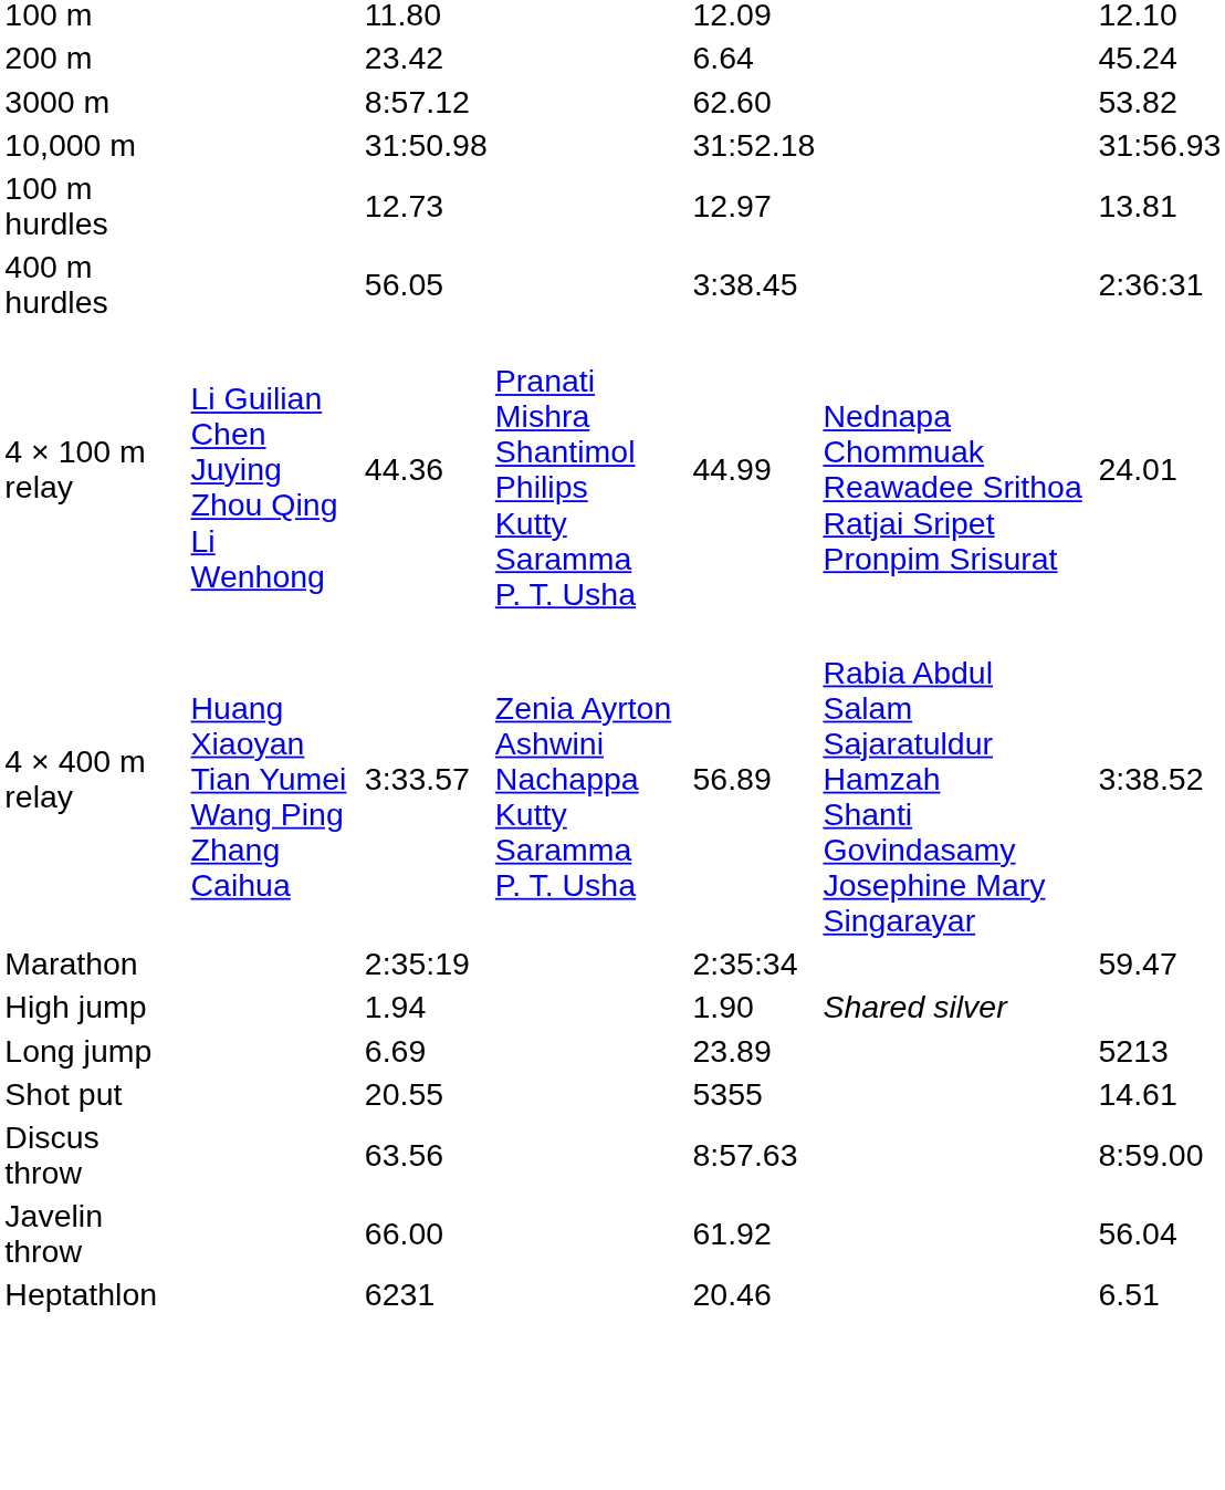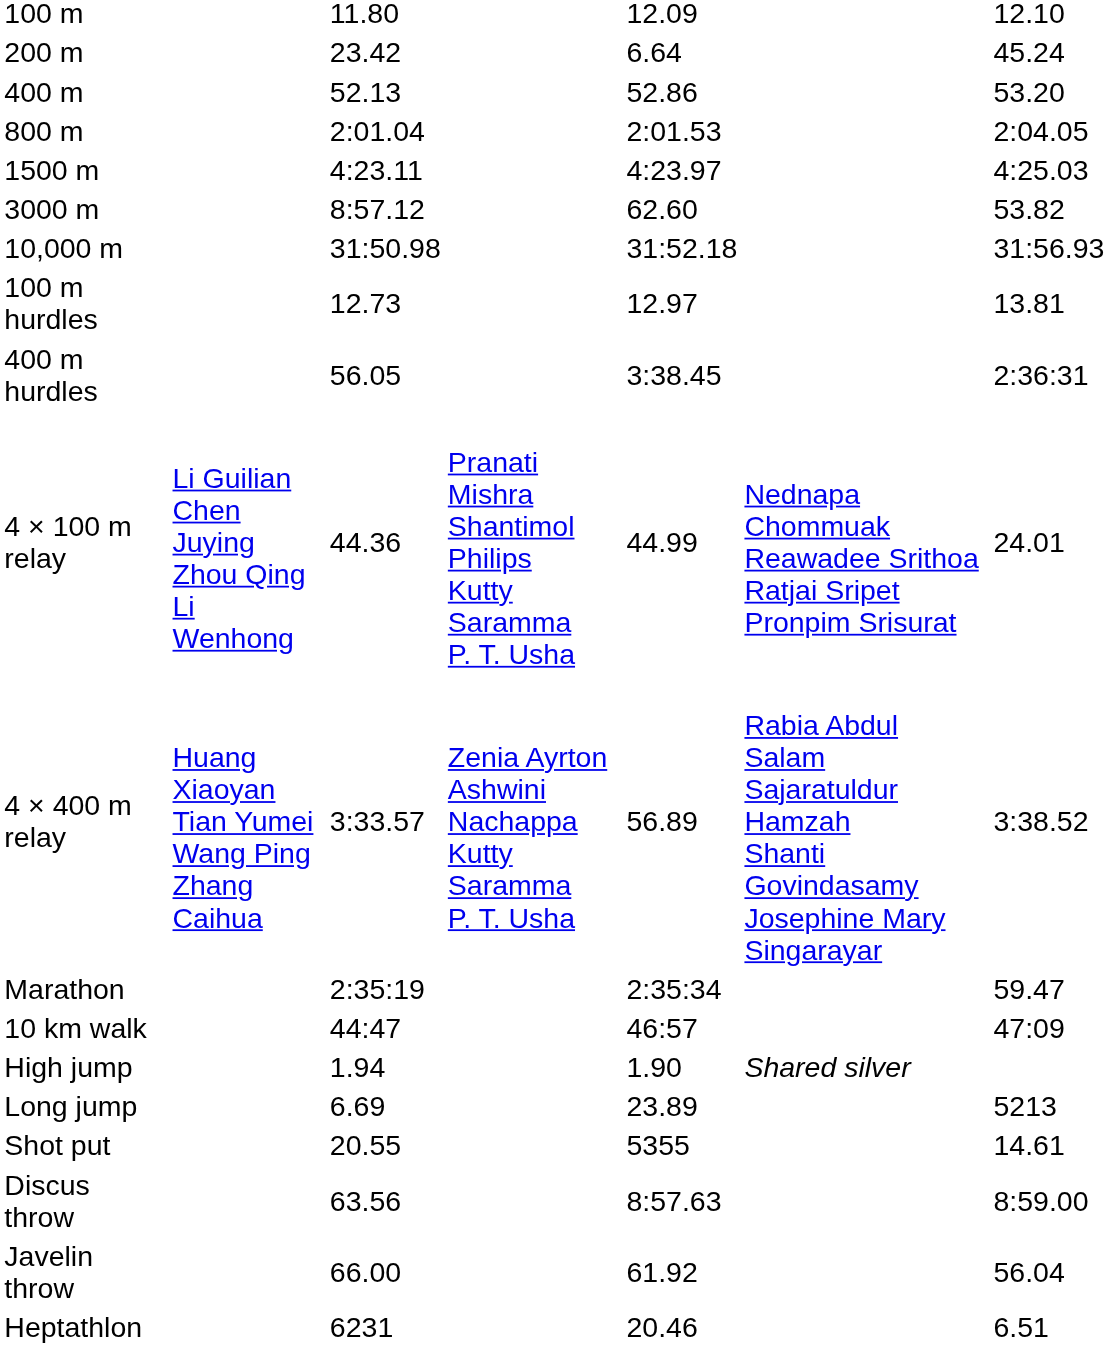 <table>
 <tr>
 <td>100 m<br></td>
 <td></td>
 <td>11.80</td>
 <td></td>
 <td>12.09</td>
 <td></td>
 <td>12.10</td>
 </tr>
 <tr>
 <td>200 m<br></td>
 <td></td>
 <td>23.42<br></td>
 <td></td>
 <td>6.64</td>
 <td></td>
 <td>45.24</td>
+</tr>
+<tr>
+<td>400 m<br></td>
+<td></td>
+<td>52.13<br></td>
+<td></td>
+<td>52.86</td>
+<td></td>
+<td>53.20</td>
+</tr>
+<tr>
+<td>800 m<br></td>
+<td></td>
+<td>2:01.04<br></td>
+<td></td>
+<td>2:01.53</td>
+<td></td>
+<td>2:04.05</td>
+</tr>
+<tr>
+<td>1500 m<br></td>
+<td></td>
+<td>4:23.11</td>
+<td></td>
+<td>4:23.97</td>
+<td></td>
+<td>4:25.03</td>
 </tr>
 <tr>
 <td>3000 m<br></td>
 <td></td>
 <td>8:57.12<br></td>
 <td></td>
 <td>62.60</td>
 <td></td>
 <td>53.82</td>
 </tr>
 <tr>
 <td>10,000 m<br></td>
 <td></td>
 <td>31:50.98<br></td>
 <td></td>
 <td>31:52.18</td>
 <td></td>
 <td>31:56.93</td>
 </tr>
 <tr>
 <td>100 m hurdles<br></td>
 <td></td>
 <td>12.73<br></td>
 <td></td>
 <td>12.97</td>
 <td></td>
 <td>13.81</td>
 </tr>
 <tr>
 <td>400 m hurdles<br></td>
 <td></td>
 <td>56.05<br></td>
 <td></td>
 <td>3:38.45</td>
 <td></td>
 <td>2:36:31</td>
 </tr>
 <tr>
 <td>4 × 100 m relay<br></td>
 <td><br><a href='#'>Li Guilian</a><br><a href='#'>Chen Juying</a><br><a href='#'>Zhou Qing</a><br><a href='#'>Li Wenhong</a></td>
 <td>44.36<br></td>
 <td><br><a href='#'>Pranati Mishra</a><br><a href='#'>Shantimol Philips</a><br><a href='#'>Kutty Saramma</a><br><a href='#'>P. T. Usha</a></td>
 <td>44.99</td>
 <td><br><a href='#'>Nednapa Chommuak</a><br><a href='#'>Reawadee Srithoa</a><br><a href='#'>Ratjai Sripet</a><br><a href='#'>Pronpim Srisurat</a></td>
 <td>24.01</td>
 </tr>
 <tr>
 <td>4 × 400 m relay<br></td>
 <td><br><a href='#'>Huang Xiaoyan</a><br><a href='#'>Tian Yumei</a><br><a href='#'>Wang Ping</a><br><a href='#'>Zhang Caihua</a></td>
 <td>3:33.57<br></td>
 <td><br><a href='#'>Zenia Ayrton</a><br><a href='#'>Ashwini Nachappa</a><br><a href='#'>Kutty Saramma</a><br><a href='#'>P. T. Usha</a></td>
 <td>56.89</td>
 <td><br><a href='#'>Rabia Abdul Salam</a><br><a href='#'>Sajaratuldur Hamzah</a><br><a href='#'>Shanti Govindasamy</a><br><a href='#'>Josephine Mary Singarayar</a></td>
 <td>3:38.52</td>
 </tr>
 <tr>
 <td>Marathon<br></td>
 <td></td>
 <td>2:35:19<br></td>
 <td></td>
 <td>2:35:34</td>
 <td></td>
 <td>59.47</td>
 </tr>
 <tr>
+<td>10 km walk<br></td>
+<td></td>
+<td>44:47<br></td>
+<td></td>
+<td>46:57</td>
+<td></td>
+<td>47:09</td>
+</tr>
+<tr>
 <td rowspan=2>High jump<br></td>
 <td rowspan=2></td>
 <td rowspan=2>1.94<br></td>
 <td></td>
 <td rowspan=2>1.90</td>
 <td rowspan=2><em>Shared silver</em></td>
 <td rowspan=2></td>
 </tr>
 <tr>
 <td></td>
 </tr>
 <tr>
 <td>Long jump<br></td>
 <td></td>
 <td>6.69<br></td>
 <td></td>
 <td>23.89</td>
 <td></td>
 <td>5213</td>
 </tr>
 <tr>
 <td>Shot put<br></td>
 <td></td>
 <td>20.55<br></td>
 <td></td>
 <td>5355</td>
 <td></td>
 <td>14.61</td>
 </tr>
 <tr>
 <td>Discus throw<br></td>
 <td></td>
 <td>63.56<br></td>
 <td></td>
 <td>8:57.63</td>
 <td></td>
 <td>8:59.00</td>
 </tr>
 <tr>
 <td>Javelin throw<br></td>
 <td></td>
 <td>66.00<br></td>
 <td></td>
 <td>61.92</td>
 <td></td>
 <td>56.04</td>
 </tr>
 <tr>
 <td>Heptathlon<br></td>
 <td></td>
 <td>6231<br></td>
 <td></td>
 <td>20.46</td>
 <td></td>
 <td>6.51</td>
 </tr>
 </table>
